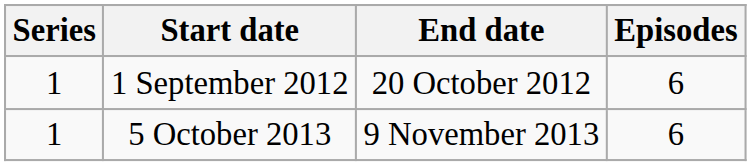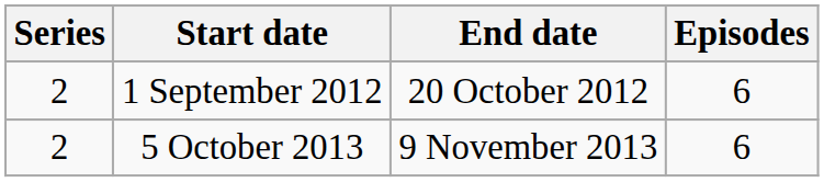 <table class="wikitable" style="text-align:center;">
 <tr>
 <th>Series</th>
 <th>Start date</th>
 <th>End date</th>
 <th>Episodes</th>
 </tr>
 <tr>
-<td>1</td>
+<td>2</td>
 <td>1 September 2012</td>
 <td>20 October 2012</td>
 <td>6</td>
 </tr>
 <tr>
-<td>1</td>
+<td>2</td>
 <td>5 October 2013</td>
 <td>9 November 2013</td>
 <td>6</td>
 </tr>
 </table>
